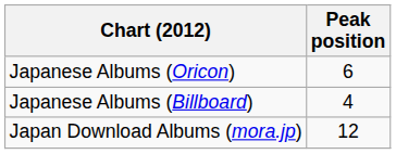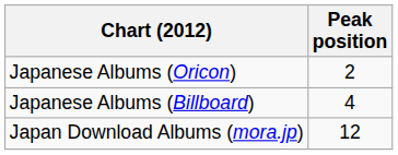 <table class="wikitable sortable">
 <tr>
 <th>Chart (2012)</th>
 <th>Peak<br>position</th>
 </tr>
 <tr>
 <td>Japanese Albums (<em><a href='#'>Oricon</a></em>)</td>
-<td style="text-align:center;">6</td>
+<td style="text-align:center;">2</td>
 </tr>
 <tr>
 <td>Japanese Albums (<em><a href='#'>Billboard</a></em>)</td>
 <td style="text-align:center;">4</td>
 </tr>
 <tr>
 <td>Japan Download Albums (<em><a href='#'>mora.jp</a></em>)</td>
 <td style="text-align:center;">12</td>
 </tr>
 <tr>
 </tr>
 </table>
